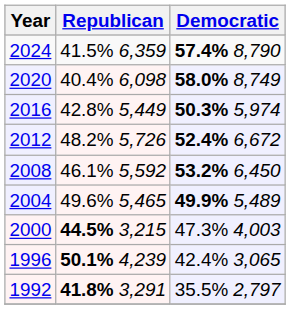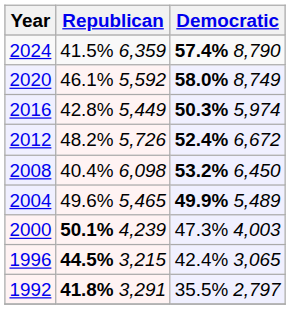 <table class="wikitable" style="float:right; font-size:95%;">
 <tr bgcolor=lightgrey>
 <th>Year</th>
 <th><a href='#'>Republican</a></th>
 <th><a href='#'>Democratic</a></th>
 </tr>
 <tr>
 <td><a href='#'>2024</a></td>
 <td>41.5% <em>6,359</em></td>
 <td><strong>57.4%</strong> <em>8,790</em></td>
 </tr>
 <tr>
 <td align="center" bgcolor="#f0f0ff"><a href='#'>2020</a></td>
-<td align="center" bgcolor="#fff3f3">40.4% <em>6,098</em></td>
+<td align="center" bgcolor="#fff3f3">46.1% <em>5,592</em></td>
 <td align="center" bgcolor="#f0f0ff"><strong>58.0%</strong> <em>8,749</em></td>
 </tr>
 <tr>
 <td align="center" bgcolor="#f0f0ff"><a href='#'>2016</a></td>
 <td align="center" bgcolor="#fff3f3">42.8% <em>5,449</em></td>
 <td align="center" bgcolor="#f0f0ff"><strong>50.3%</strong> <em>5,974</em></td>
 </tr>
 <tr>
 <td align="center" bgcolor="#f0f0ff"><a href='#'>2012</a></td>
 <td align="center" bgcolor="#fff3f3">48.2% <em>5,726</em></td>
 <td align="center" bgcolor="#f0f0ff"><strong>52.4%</strong> <em>6,672</em></td>
 </tr>
 <tr>
 <td align="center" bgcolor="#f0f0ff"><a href='#'>2008</a></td>
-<td align="center" bgcolor="#fff3f3">46.1% <em>5,592</em></td>
+<td align="center" bgcolor="#fff3f3">40.4% <em>6,098</em></td>
 <td align="center" bgcolor="#f0f0ff"><strong>53.2%</strong> <em>6,450</em></td>
 </tr>
 <tr>
 <td align="center" bgcolor="#f0f0ff"><a href='#'>2004</a></td>
 <td align="center" bgcolor="#fff3f3">49.6% <em>5,465</em></td>
 <td align="center" bgcolor="#f0f0ff"><strong>49.9%</strong> <em>5,489</em></td>
 </tr>
 <tr>
 <td align="center" bgcolor="#fff3f3"><a href='#'>2000</a></td>
-<td align="center" bgcolor="#fff3f3"><strong>44.5%</strong> <em>3,215</em></td>
+<td align="center" bgcolor="#fff3f3"><strong>50.1%</strong> <em>4,239</em></td>
 <td align="center" bgcolor="#f0f0ff">47.3% <em>4,003</em></td>
 </tr>
 <tr>
 <td align="center" bgcolor="#fff3f3"><a href='#'>1996</a></td>
-<td align="center" bgcolor="#fff3f3"><strong>50.1%</strong> <em>4,239</em></td>
+<td align="center" bgcolor="#fff3f3"><strong>44.5%</strong> <em>3,215</em></td>
 <td align="center" bgcolor="#f0f0ff">42.4% <em>3,065</em></td>
 </tr>
 <tr>
 <td align="center" bgcolor="#fff3f3"><a href='#'>1992</a></td>
 <td align="center" bgcolor="#fff3f3"><strong>41.8%</strong> <em>3,291</em></td>
 <td align="center" bgcolor="#f0f0ff">35.5% <em>2,797</em></td>
 </tr>
 <tr>
 </tr>
 </table>
